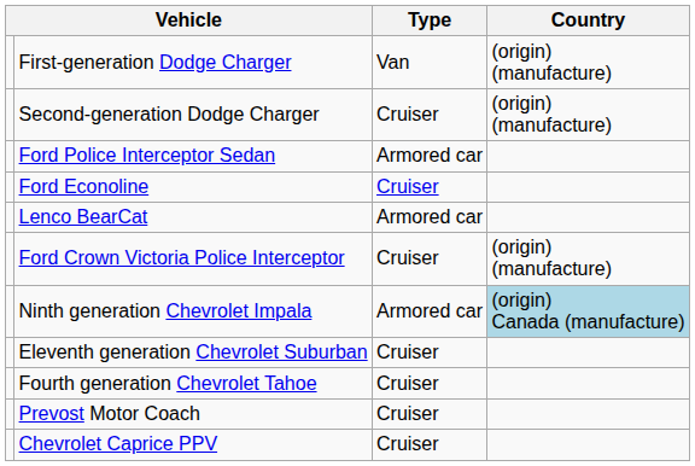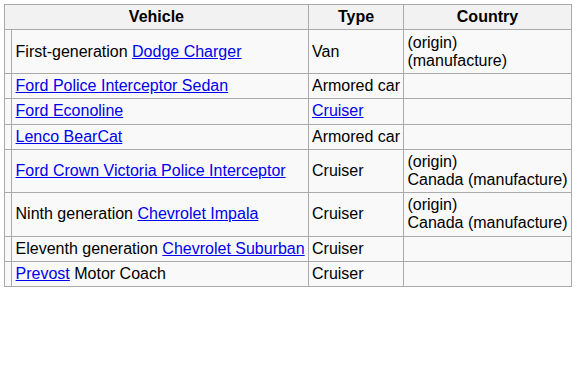 <table class="wikitable">
 <tr>
 <th Colspan="2">Vehicle</th>
 <th Colspan="1">Type</th>
 <th Colspan="1">Country</th>
 </tr>
 <tr valign="center"″>
 <td></td>
 <td>First-generation <a href='#'>Dodge Charger</a></td>
 <td>Van</td>
-<td> (origin)<br> (manufacture)</td>
-</tr>
-<tr>
-<td></td>
-<td>Second-generation Dodge Charger</td>
-<td>Cruiser</td>
 <td> (origin)<br> (manufacture)</td>
 </tr>
 <tr>
 <td></td>
 <td><a href='#'>Ford Police Interceptor Sedan</a></td>
 <td>Armored car</td>
 <td></td>
 </tr>
 <tr>
 <td></td>
 <td><a href='#'>Ford Econoline</a></td>
 <td><a href='#'>Cruiser</a></td>
 <td></td>
 </tr>
 <tr>
 <td></td>
 <td><a href='#'>Lenco BearCat</a></td>
 <td>Armored car</td>
 <td></td>
 </tr>
 <tr>
 <td></td>
 <td><a href='#'>Ford Crown Victoria Police Interceptor</a></td>
 <td>Cruiser</td>
-<td> (origin)<br> (manufacture)</td>
+<td> (origin)<br> Canada (manufacture)</td>
 </tr>
 <tr valign="center">
 <td></td>
 <td>Ninth generation <a href='#'>Chevrolet Impala</a></td>
-<td>Armored car</td>
-<td style="background: lightblue;"> (origin)<br> Canada (manufacture)</td>
+<td>Cruiser</td>
+<td> (origin)<br> Canada (manufacture)</td>
 </tr>
 <tr valign="center">
 <td></td>
 <td>Eleventh generation <a href='#'>Chevrolet Suburban</a></td>
-<td>Cruiser</td>
-<td></td>
-</tr>
-<tr valign="center">
-<td></td>
-<td>Fourth generation <a href='#'>Chevrolet Tahoe</a></td>
 <td>Cruiser</td>
 <td></td>
 </tr>
 <tr>
 <td></td>
 <td><a href='#'>Prevost</a> Motor Coach</td>
 <td>Cruiser</td>
 <td></td>
 </tr>
-<tr>
-<td></td>
-<td><a href='#'>Chevrolet Caprice PPV</a></td>
-<td>Cruiser</td>
-<td></td>
-</tr>
 </table>
